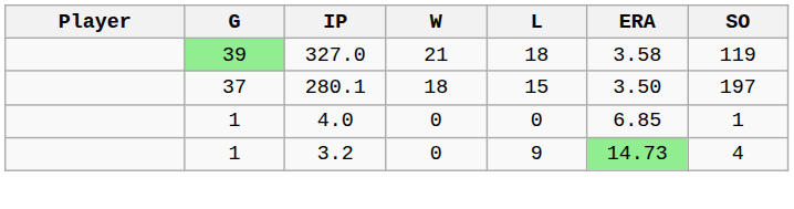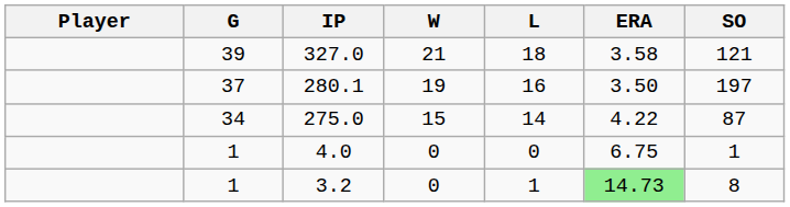 <table class="wikitable sortable">
 <tr>
 <th bgcolor="#DDDDFF" width="16%">Player</th>
 <th bgcolor="#DDDDFF" width="9%">G</th>
 <th bgcolor="#DDDDFF" width="9%">IP</th>
 <th bgcolor="#DDDDFF" width="9%">W</th>
 <th bgcolor="#DDDDFF" width="9%">L</th>
 <th bgcolor="#DDDDFF" width="9%">ERA</th>
 <th bgcolor="#DDDDFF" width="9%">SO</th>
 </tr>
 <tr align="center">
 <td></td>
-<td style="background: lightgreen;">39</td>
+<td>39</td>
 <td>327.0</td>
 <td>21</td>
 <td>18</td>
 <td>3.58</td>
-<td>119</td>
+<td>121</td>
 </tr>
 <tr align="center">
 <td></td>
 <td>37</td>
 <td>280.1</td>
-<td>18</td>
-<td>15</td>
+<td>19</td>
+<td>16</td>
 <td>3.50</td>
 <td>197</td>
+</tr>
+<tr align="center">
+<td></td>
+<td>34</td>
+<td>275.0</td>
+<td>15</td>
+<td>14</td>
+<td>4.22</td>
+<td>87</td>
 </tr>
 <tr align="center">
 <td></td>
 <td>1</td>
 <td>4.0</td>
 <td>0</td>
 <td>0</td>
-<td>6.85</td>
+<td>6.75</td>
 <td>1</td>
 </tr>
 <tr align="center">
 <td></td>
 <td>1</td>
 <td>3.2</td>
 <td>0</td>
-<td>9</td>
+<td>1</td>
 <td style="background: lightgreen;">14.73</td>
-<td>4</td>
+<td>8</td>
 </tr>
 </table>
